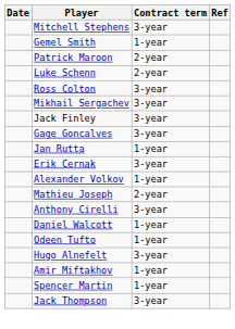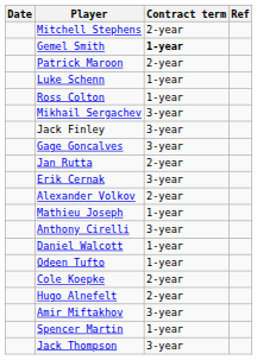 <table class="wikitable">
 <tr>
 <th>Date</th>
 <th>Player</th>
 <th>Contract term</th>
 <th>Ref</th>
 </tr>
 <tr>
 <td></td>
 <td><a href='#'>Mitchell Stephens</a></td>
-<td>3-year</td>
+<td>2-year</td>
 <td></td>
 </tr>
 <tr>
 <td></td>
 <td><a href='#'>Gemel Smith</a></td>
-<td>1-year</td>
+<td><strong>1-year</strong></td>
 <td></td>
 </tr>
 <tr>
 <td></td>
 <td><a href='#'>Patrick Maroon</a></td>
 <td>2-year</td>
 <td></td>
 </tr>
 <tr>
 <td></td>
 <td><a href='#'>Luke Schenn</a></td>
-<td>2-year</td>
+<td>1-year</td>
 <td></td>
 </tr>
 <tr>
 <td></td>
 <td><a href='#'>Ross Colton</a></td>
-<td>3-year</td>
+<td>1-year</td>
 <td></td>
 </tr>
 <tr>
 <td></td>
 <td><a href='#'>Mikhail Sergachev</a></td>
 <td>3-year</td>
 <td></td>
 </tr>
 <tr>
 <td></td>
 <td>Jack Finley</td>
 <td>3-year</td>
 <td></td>
 </tr>
 <tr>
 <td></td>
 <td><a href='#'>Gage Goncalves</a></td>
 <td>3-year</td>
 <td></td>
 </tr>
 <tr>
 <td></td>
 <td><a href='#'>Jan Rutta</a></td>
-<td>1-year</td>
+<td>2-year</td>
 <td></td>
 </tr>
 <tr>
 <td></td>
 <td><a href='#'>Erik Cernak</a></td>
 <td>3-year</td>
 <td></td>
 </tr>
 <tr>
 <td></td>
 <td><a href='#'>Alexander Volkov</a></td>
-<td>1-year</td>
+<td>2-year</td>
 <td></td>
 </tr>
 <tr>
 <td></td>
 <td><a href='#'>Mathieu Joseph</a></td>
-<td>2-year</td>
+<td>1-year</td>
 <td></td>
 </tr>
 <tr>
 <td></td>
 <td><a href='#'>Anthony Cirelli</a></td>
 <td>3-year</td>
 <td></td>
 </tr>
 <tr>
 <td></td>
 <td><a href='#'>Daniel Walcott</a></td>
 <td>1-year</td>
 <td></td>
 </tr>
 <tr>
 <td></td>
 <td><a href='#'>Odeen Tufto</a></td>
 <td>1-year</td>
 <td></td>
 </tr>
 <tr>
 <td></td>
+<td><a href='#'>Cole Koepke</a></td>
+<td>2-year</td>
+<td></td>
+</tr>
+<tr>
+<td></td>
 <td><a href='#'>Hugo Alnefelt</a></td>
-<td>3-year</td>
+<td>2-year</td>
 <td></td>
 </tr>
 <tr>
 <td></td>
 <td><a href='#'>Amir Miftakhov</a></td>
-<td>1-year</td>
+<td>3-year</td>
 <td></td>
 </tr>
 <tr>
 <td></td>
 <td><a href='#'>Spencer Martin</a></td>
 <td>1-year</td>
 <td></td>
 </tr>
 <tr>
 <td></td>
 <td><a href='#'>Jack Thompson</a></td>
 <td>3-year</td>
 <td></td>
 </tr>
 </table>
